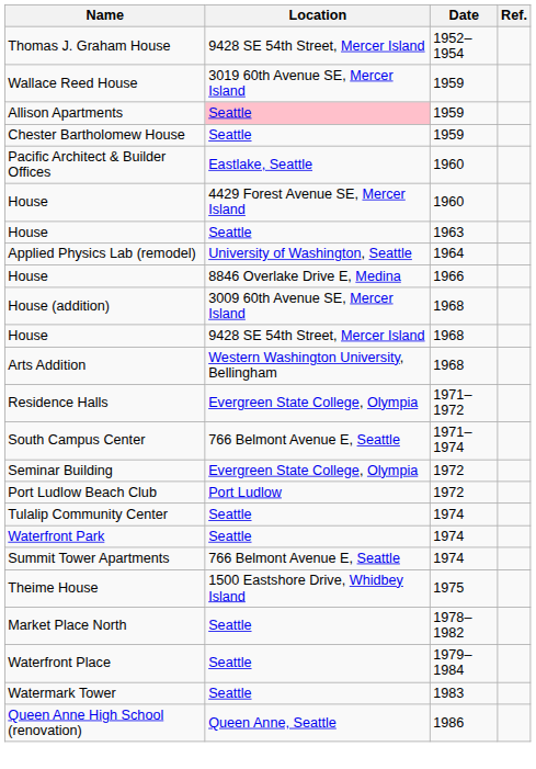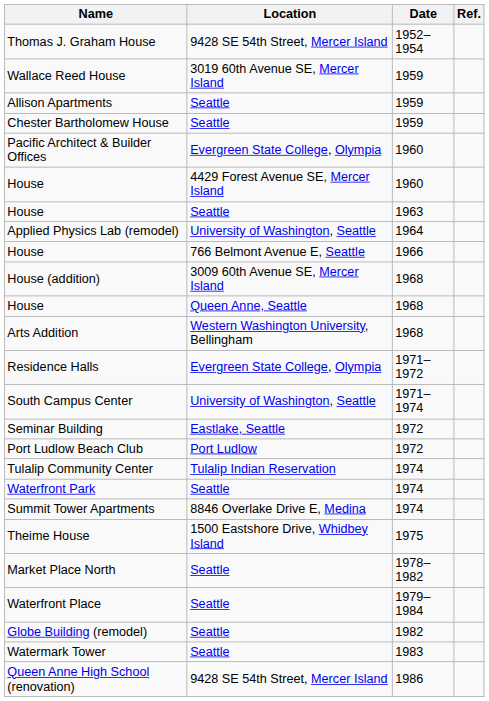 <table class="wikitable">
 <tr>
 <th>Name</th>
 <th>Location</th>
 <th>Date</th>
 <th>Ref.</th>
 </tr>
 <tr>
 <td>Thomas J. Graham House</td>
 <td>9428 SE 54th Street, <a href='#'>Mercer Island</a></td>
 <td>1952–1954</td>
 <td></td>
 </tr>
 <tr>
 <td>Wallace Reed House</td>
 <td>3019 60th Avenue SE, <a href='#'>Mercer Island</a></td>
 <td>1959</td>
 <td></td>
 </tr>
 <tr>
 <td>Allison Apartments</td>
-<td style="background: pink;"><a href='#'>Seattle</a></td>
+<td><a href='#'>Seattle</a></td>
 <td>1959</td>
 <td></td>
 </tr>
 <tr>
 <td>Chester Bartholomew House</td>
 <td><a href='#'>Seattle</a></td>
 <td>1959</td>
 <td></td>
 </tr>
 <tr>
 <td>Pacific Architect & Builder Offices</td>
-<td><a href='#'>Eastlake, Seattle</a></td>
+<td><a href='#'>Evergreen State College</a>, <a href='#'>Olympia</a></td>
 <td>1960</td>
 <td></td>
 </tr>
 <tr>
 <td>House</td>
 <td>4429 Forest Avenue SE, <a href='#'>Mercer Island</a></td>
 <td>1960</td>
 <td></td>
 </tr>
 <tr>
 <td>House</td>
 <td><a href='#'>Seattle</a></td>
 <td>1963</td>
 <td></td>
 </tr>
 <tr>
 <td>Applied Physics Lab (remodel)</td>
 <td><a href='#'>University of Washington</a>, <a href='#'>Seattle</a></td>
 <td>1964</td>
 <td></td>
 </tr>
 <tr>
 <td>House</td>
-<td>8846 Overlake Drive E, <a href='#'>Medina</a></td>
+<td>766 Belmont Avenue E, <a href='#'>Seattle</a></td>
 <td>1966</td>
 <td></td>
 </tr>
 <tr>
 <td>House (addition)</td>
 <td>3009 60th Avenue SE, <a href='#'>Mercer Island</a></td>
 <td>1968</td>
 <td></td>
 </tr>
 <tr>
 <td>House</td>
-<td>9428 SE 54th Street, <a href='#'>Mercer Island</a></td>
+<td><a href='#'>Queen Anne, Seattle</a></td>
 <td>1968</td>
 <td></td>
 </tr>
 <tr>
 <td>Arts Addition</td>
 <td><a href='#'>Western Washington University</a>, Bellingham</td>
 <td>1968</td>
 <td></td>
 </tr>
 <tr>
 <td>Residence Halls</td>
 <td><a href='#'>Evergreen State College</a>, <a href='#'>Olympia</a></td>
 <td>1971–1972</td>
 <td></td>
 </tr>
 <tr>
 <td>South Campus Center</td>
-<td>766 Belmont Avenue E, <a href='#'>Seattle</a></td>
+<td><a href='#'>University of Washington</a>, <a href='#'>Seattle</a></td>
 <td>1971–1974</td>
 <td></td>
 </tr>
 <tr>
 <td>Seminar Building</td>
-<td><a href='#'>Evergreen State College</a>, <a href='#'>Olympia</a></td>
+<td><a href='#'>Eastlake, Seattle</a></td>
 <td>1972</td>
 <td></td>
 </tr>
 <tr>
 <td>Port Ludlow Beach Club</td>
 <td><a href='#'>Port Ludlow</a></td>
 <td>1972</td>
 <td></td>
 </tr>
 <tr>
 <td>Tulalip Community Center</td>
-<td><a href='#'>Seattle</a></td>
+<td><a href='#'>Tulalip Indian Reservation</a></td>
 <td>1974</td>
 <td></td>
 </tr>
 <tr>
 <td><a href='#'>Waterfront Park</a></td>
 <td><a href='#'>Seattle</a></td>
 <td>1974</td>
 <td></td>
 </tr>
 <tr>
 <td>Summit Tower Apartments</td>
-<td>766 Belmont Avenue E, <a href='#'>Seattle</a></td>
+<td>8846 Overlake Drive E, <a href='#'>Medina</a></td>
 <td>1974</td>
 <td></td>
 </tr>
 <tr>
 <td>Theime House</td>
 <td>1500 Eastshore Drive, <a href='#'>Whidbey Island</a></td>
 <td>1975</td>
 <td></td>
 </tr>
 <tr>
 <td>Market Place North</td>
 <td><a href='#'>Seattle</a></td>
 <td>1978–1982</td>
 <td></td>
 </tr>
 <tr>
 <td>Waterfront Place</td>
 <td><a href='#'>Seattle</a></td>
 <td>1979–1984</td>
 <td></td>
 </tr>
 <tr>
+<td><a href='#'>Globe Building</a> (remodel)</td>
+<td><a href='#'>Seattle</a></td>
+<td>1982</td>
+<td></td>
+</tr>
+<tr>
 <td>Watermark Tower</td>
 <td><a href='#'>Seattle</a></td>
 <td>1983</td>
 <td></td>
 </tr>
 <tr>
 <td><a href='#'>Queen Anne High School</a> (renovation)</td>
-<td><a href='#'>Queen Anne, Seattle</a></td>
+<td>9428 SE 54th Street, <a href='#'>Mercer Island</a></td>
 <td>1986</td>
 <td></td>
 </tr>
 </table>
